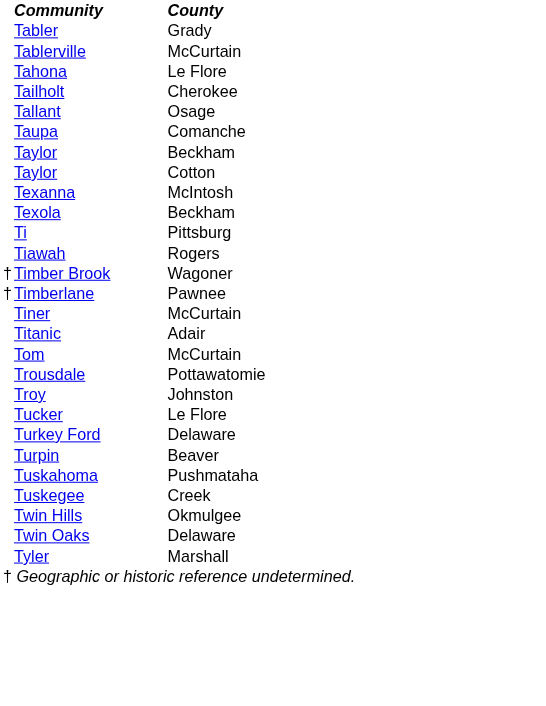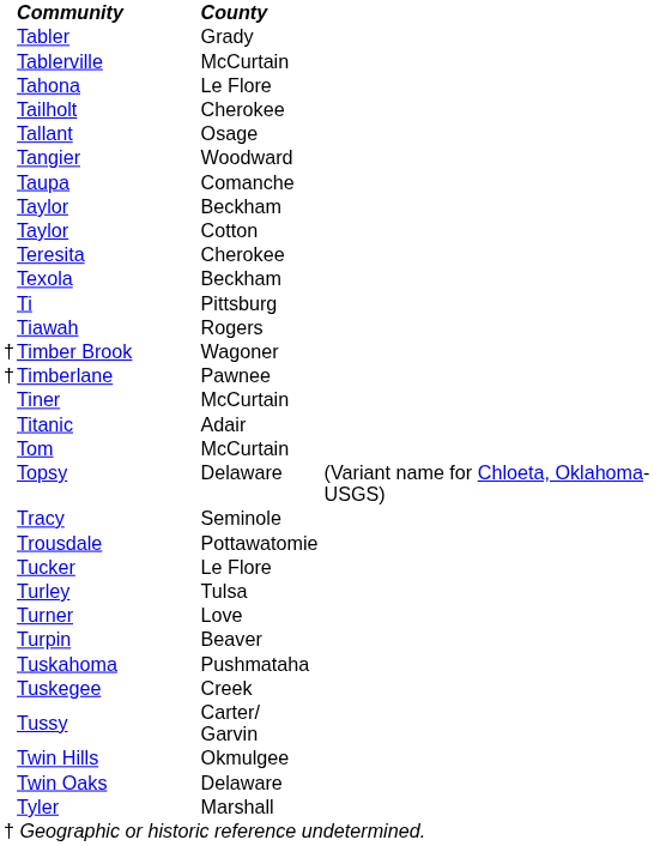 <table border="0" cellpadding="0">
 <tr>
 <td></td>
 <td width="150px"><strong><em>Community</em></strong></td>
 <td width="100px"><strong><em>County</em></strong></td>
 <td width="300px"></td>
 </tr>
 <tr>
 <td></td>
 <td><a href='#'>Tabler</a></td>
 <td>Grady</td>
 <td></td>
 </tr>
 <tr>
 <td></td>
 <td><a href='#'>Tablerville</a></td>
 <td>McCurtain</td>
 <td></td>
 </tr>
 <tr>
 <td></td>
 <td><a href='#'>Tahona</a></td>
 <td>Le Flore</td>
 <td></td>
 </tr>
 <tr>
 <td></td>
 <td><a href='#'>Tailholt</a></td>
 <td>Cherokee</td>
 <td></td>
 </tr>
 <tr>
 <td></td>
 <td><a href='#'>Tallant</a></td>
 <td>Osage</td>
 <td></td>
 </tr>
 <tr>
 <td></td>
+<td><a href='#'>Tangier</a></td>
+<td>Woodward</td>
+<td></td>
+</tr>
+<tr>
+<td></td>
 <td><a href='#'>Taupa</a></td>
 <td>Comanche</td>
 <td></td>
 </tr>
 <tr>
 <td></td>
 <td><a href='#'>Taylor</a></td>
 <td>Beckham</td>
 <td></td>
 </tr>
 <tr>
 <td></td>
 <td><a href='#'>Taylor</a></td>
 <td>Cotton</td>
 <td></td>
 </tr>
 <tr>
 <td></td>
-<td><a href='#'>Texanna</a></td>
-<td>McIntosh</td>
+<td><a href='#'>Teresita</a></td>
+<td>Cherokee</td>
 <td></td>
 </tr>
 <tr>
 <td></td>
 <td><a href='#'>Texola</a></td>
 <td>Beckham</td>
 <td></td>
 </tr>
 <tr>
 <td></td>
 <td><a href='#'>Ti</a></td>
 <td>Pittsburg</td>
 <td></td>
 </tr>
 <tr>
 <td></td>
 <td><a href='#'>Tiawah</a></td>
 <td>Rogers</td>
 <td></td>
 </tr>
 <tr>
 <td>†</td>
 <td><a href='#'>Timber Brook</a></td>
 <td>Wagoner</td>
 <td></td>
 </tr>
 <tr>
 <td>†</td>
 <td><a href='#'>Timberlane</a></td>
 <td>Pawnee</td>
 <td></td>
 </tr>
 <tr>
 <td></td>
 <td><a href='#'>Tiner</a></td>
 <td>McCurtain</td>
 <td></td>
 </tr>
 <tr>
 <td></td>
 <td><a href='#'>Titanic</a></td>
 <td>Adair</td>
 <td></td>
 </tr>
 <tr>
 <td></td>
 <td><a href='#'>Tom</a></td>
 <td>McCurtain</td>
 <td></td>
 </tr>
+<tr valign="top">
+<td></td>
+<td><a href='#'>Topsy</a></td>
+<td>Delaware</td>
+<td>(Variant name for <a href='#'>Chloeta, Oklahoma</a>-USGS)</td>
+</tr>
+<tr>
+<td></td>
+<td><a href='#'>Tracy</a></td>
+<td>Seminole</td>
+<td></td>
+</tr>
 <tr>
 <td></td>
 <td><a href='#'>Trousdale</a></td>
 <td>Pottawatomie</td>
-<td></td>
-</tr>
-<tr>
-<td></td>
-<td><a href='#'>Troy</a></td>
-<td>Johnston</td>
 <td></td>
 </tr>
 <tr>
 <td></td>
 <td><a href='#'>Tucker</a></td>
 <td>Le Flore</td>
 <td></td>
 </tr>
 <tr>
 <td></td>
-<td><a href='#'>Turkey Ford</a></td>
-<td>Delaware</td>
+<td><a href='#'>Turley</a></td>
+<td>Tulsa</td>
+<td></td>
+</tr>
+<tr>
+<td></td>
+<td><a href='#'>Turner</a></td>
+<td>Love</td>
 <td></td>
 </tr>
 <tr>
 <td></td>
 <td><a href='#'>Turpin</a></td>
 <td>Beaver</td>
 <td></td>
 </tr>
 <tr>
 <td></td>
 <td><a href='#'>Tuskahoma</a></td>
 <td>Pushmataha</td>
 <td></td>
 </tr>
 <tr>
 <td></td>
 <td><a href='#'>Tuskegee</a></td>
 <td>Creek</td>
+<td></td>
+</tr>
+<tr>
+<td></td>
+<td><a href='#'>Tussy</a></td>
+<td>Carter/ Garvin</td>
 <td></td>
 </tr>
 <tr>
 <td></td>
 <td><a href='#'>Twin Hills</a></td>
 <td>Okmulgee</td>
 <td></td>
 </tr>
 <tr>
 <td></td>
 <td><a href='#'>Twin Oaks</a></td>
 <td>Delaware</td>
 <td></td>
 </tr>
 <tr>
 <td></td>
 <td><a href='#'>Tyler</a></td>
 <td>Marshall</td>
 <td></td>
 </tr>
 <tr>
 <td colspan="4">† <em>Geographic or historic reference undetermined.</em></td>
 </tr>
 </table>
